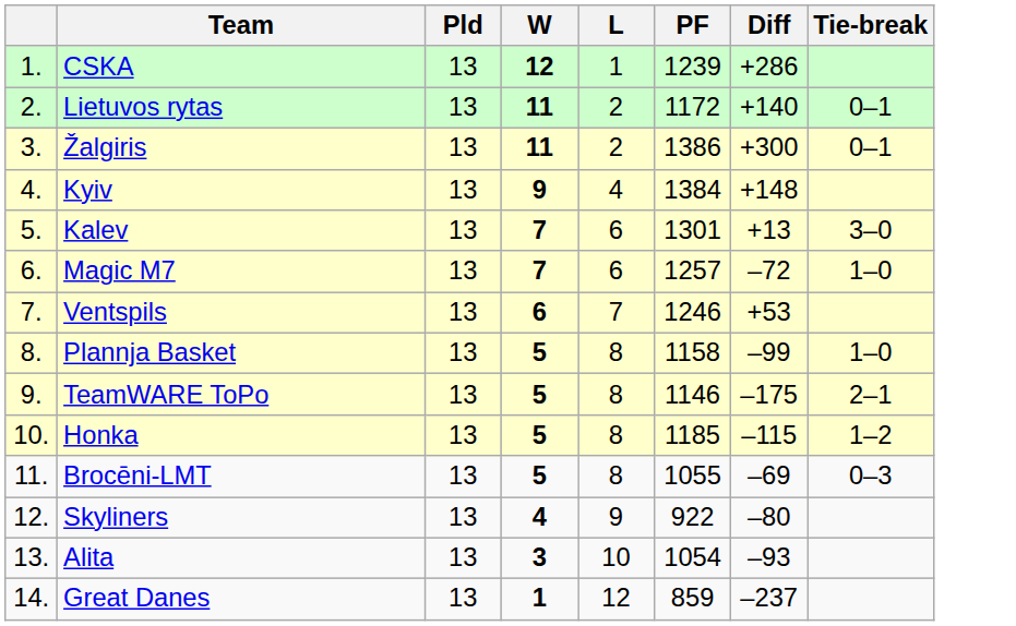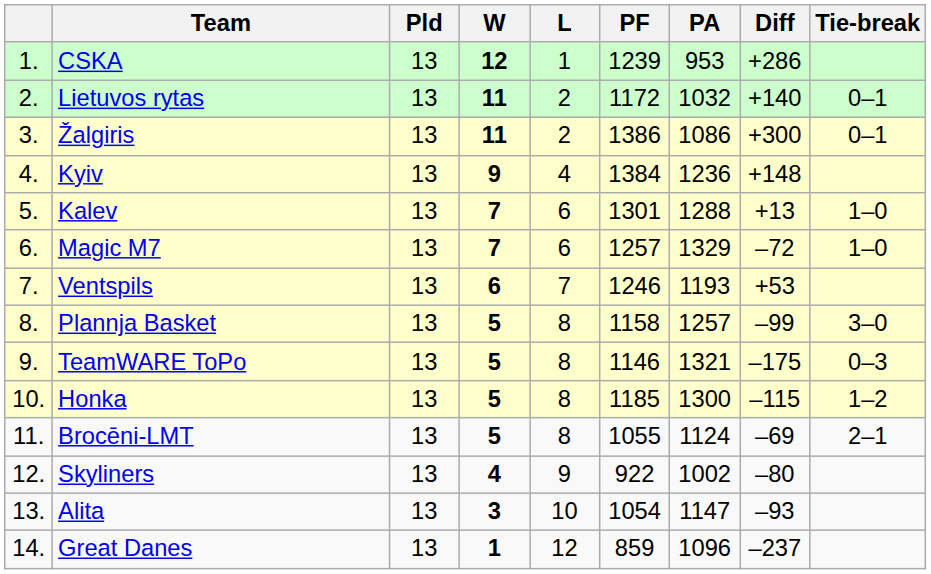 <table class="wikitable" style="text-align:center">
 <tr>
 <th width=25></th>
 <th width=220>Team</th>
 <th width=40>Pld</th>
 <th width=40>W</th>
 <th width=40>L</th>
 <th width=40>PF</th>
+<th width=40>PA</th>
 <th width=40>Diff</th>
 <th>Tie-break</th>
 </tr>
 <tr style="background:#cfc;">
 <td>1.</td>
 <td align=left> <a href='#'>CSKA</a></td>
 <td>13</td>
 <td><strong>12</strong></td>
 <td>1</td>
 <td>1239</td>
+<td>953</td>
 <td>+286</td>
 <td></td>
 </tr>
 <tr style="background:#cfc;">
 <td>2.</td>
 <td align=left> <a href='#'>Lietuvos rytas</a></td>
 <td>13</td>
 <td><strong>11</strong></td>
 <td>2</td>
 <td>1172</td>
+<td>1032</td>
 <td>+140</td>
 <td>0–1</td>
 </tr>
 <tr style="background:#ffc;">
 <td>3.</td>
 <td align=left> <a href='#'>Žalgiris</a></td>
 <td>13</td>
 <td><strong>11</strong></td>
 <td>2</td>
 <td>1386</td>
+<td>1086</td>
 <td>+300</td>
 <td>0–1</td>
 </tr>
 <tr style="background:#ffc;">
 <td>4.</td>
 <td align=left> <a href='#'>Kyiv</a></td>
 <td>13</td>
 <td><strong>9</strong></td>
 <td>4</td>
 <td>1384</td>
+<td>1236</td>
 <td>+148</td>
 <td></td>
 </tr>
 <tr style="background:#ffc;">
 <td>5.</td>
 <td align=left> <a href='#'>Kalev</a></td>
 <td>13</td>
 <td><strong>7</strong></td>
 <td>6</td>
 <td>1301</td>
+<td>1288</td>
 <td>+13</td>
-<td>3–0</td>
+<td>1–0</td>
 </tr>
 <tr style="background:#ffc;">
 <td>6.</td>
 <td align=left> <a href='#'>Magic M7</a></td>
 <td>13</td>
 <td><strong>7</strong></td>
 <td>6</td>
 <td>1257</td>
+<td>1329</td>
 <td>–72</td>
 <td>1–0</td>
 </tr>
 <tr style="background:#ffc;">
 <td>7.</td>
 <td align=left> <a href='#'>Ventspils</a></td>
 <td>13</td>
 <td><strong>6</strong></td>
 <td>7</td>
 <td>1246</td>
+<td>1193</td>
 <td>+53</td>
 <td></td>
 </tr>
 <tr style="background:#ffc;">
 <td>8.</td>
 <td align=left> <a href='#'>Plannja Basket</a></td>
 <td>13</td>
 <td><strong>5</strong></td>
 <td>8</td>
 <td>1158</td>
+<td>1257</td>
 <td>–99</td>
-<td>1–0</td>
+<td>3–0</td>
 </tr>
 <tr style="background:#ffc;">
 <td>9.</td>
 <td align=left> <a href='#'>TeamWARE ToPo</a></td>
 <td>13</td>
 <td><strong>5</strong></td>
 <td>8</td>
 <td>1146</td>
+<td>1321</td>
 <td>–175</td>
-<td>2–1</td>
+<td>0–3</td>
 </tr>
 <tr style="background:#ffc;">
 <td>10.</td>
 <td align=left> <a href='#'>Honka</a></td>
 <td>13</td>
 <td><strong>5</strong></td>
 <td>8</td>
 <td>1185</td>
+<td>1300</td>
 <td>–115</td>
 <td>1–2</td>
 </tr>
 <tr>
 <td>11.</td>
 <td align=left> <a href='#'>Brocēni-LMT</a></td>
 <td>13</td>
 <td><strong>5</strong></td>
 <td>8</td>
 <td>1055</td>
+<td>1124</td>
 <td>–69</td>
-<td>0–3</td>
+<td>2–1</td>
 </tr>
 <tr>
 <td>12.</td>
 <td align=left> <a href='#'>Skyliners</a></td>
 <td>13</td>
 <td><strong>4</strong></td>
 <td>9</td>
 <td>922</td>
+<td>1002</td>
 <td>–80</td>
 <td></td>
 </tr>
 <tr>
 <td>13.</td>
 <td align=left> <a href='#'>Alita</a></td>
 <td>13</td>
 <td><strong>3</strong></td>
 <td>10</td>
 <td>1054</td>
+<td>1147</td>
 <td>–93</td>
 <td></td>
 </tr>
 <tr>
 <td>14.</td>
 <td align=left> <a href='#'>Great Danes</a></td>
 <td>13</td>
 <td><strong>1</strong></td>
 <td>12</td>
 <td>859</td>
+<td>1096</td>
 <td>–237</td>
 <td></td>
 </tr>
 </table>
